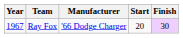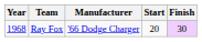 <table class="wikitable" style="font-size: 90%;">
 <tr>
 <th>Year</th>
 <th>Team</th>
 <th>Manufacturer</th>
 <th>Start</th>
 <th>Finish</th>
 </tr>
 <tr>
-<td><a href='#'>1967</a></td>
+<td><a href='#'>1968</a></td>
 <td><a href='#'>Ray Fox</a></td>
 <td><a href='#'>'66 Dodge Charger</a></td>
 <td align=center>20</td>
 <td align=center style="background:#EFCFFF;">30</td>
 </tr>
 </table>
